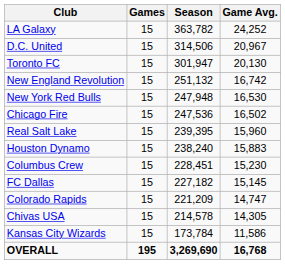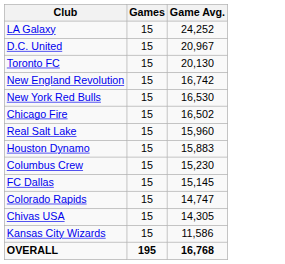 <table class="wikitable" style="font-size:100%">
 <tr>
 <th>Club</th>
 <th>Games</th>
-<th>Season</th>
 <th>Game Avg.</th>
 </tr>
 <tr>
 <td><a href='#'>LA Galaxy</a></td>
 <td align=center>15</td>
-<td align=center>363,782</td>
 <td align=center>24,252</td>
 </tr>
 <tr>
 <td><a href='#'>D.C. United</a></td>
 <td align="center">15</td>
-<td align="center">314,506</td>
 <td align="center">20,967</td>
 </tr>
 <tr>
 <td><a href='#'>Toronto FC</a></td>
 <td align=center>15</td>
-<td align=center>301,947</td>
 <td align=center>20,130</td>
 </tr>
 <tr>
 <td><a href='#'>New England Revolution</a></td>
 <td align=center>15</td>
-<td align=center>251,132</td>
 <td align=center>16,742</td>
 </tr>
 <tr>
 <td><a href='#'>New York Red Bulls</a></td>
 <td align="center">15</td>
-<td align="center">247,948</td>
 <td align="center">16,530</td>
 </tr>
 <tr>
 <td><a href='#'>Chicago Fire</a></td>
 <td align=center>15</td>
-<td align=center>247,536</td>
 <td align=center>16,502</td>
 </tr>
 <tr>
 <td><a href='#'>Real Salt Lake</a></td>
 <td align="center">15</td>
-<td align="center">239,395</td>
 <td align="center">15,960</td>
 </tr>
 <tr>
 <td><a href='#'>Houston Dynamo</a></td>
 <td align=center>15</td>
-<td align=center>238,240</td>
 <td align=center>15,883</td>
 </tr>
 <tr>
 <td><a href='#'>Columbus Crew</a></td>
 <td align=center>15</td>
-<td align=center>228,451</td>
 <td align=center>15,230</td>
 </tr>
 <tr>
 <td><a href='#'>FC Dallas</a></td>
 <td align="center">15</td>
-<td align="center">227,182</td>
 <td align="center">15,145</td>
 </tr>
 <tr>
 <td><a href='#'>Colorado Rapids</a></td>
 <td align=center>15</td>
-<td align=center>221,209</td>
 <td align=center>14,747</td>
 </tr>
 <tr>
 <td><a href='#'>Chivas USA</a></td>
 <td align="center">15</td>
-<td align="center">214,578</td>
 <td align="center">14,305</td>
 </tr>
 <tr>
 <td><a href='#'>Kansas City Wizards</a></td>
 <td align="center">15</td>
-<td align="center">173,784</td>
 <td align="center">11,586</td>
 </tr>
 <tr>
 <td><strong>OVERALL</strong></td>
 <td align=center><strong>195</strong></td>
-<td align=center><strong>3,269,690</strong></td>
 <td align=center><strong>16,768</strong></td>
 </tr>
 </table>
